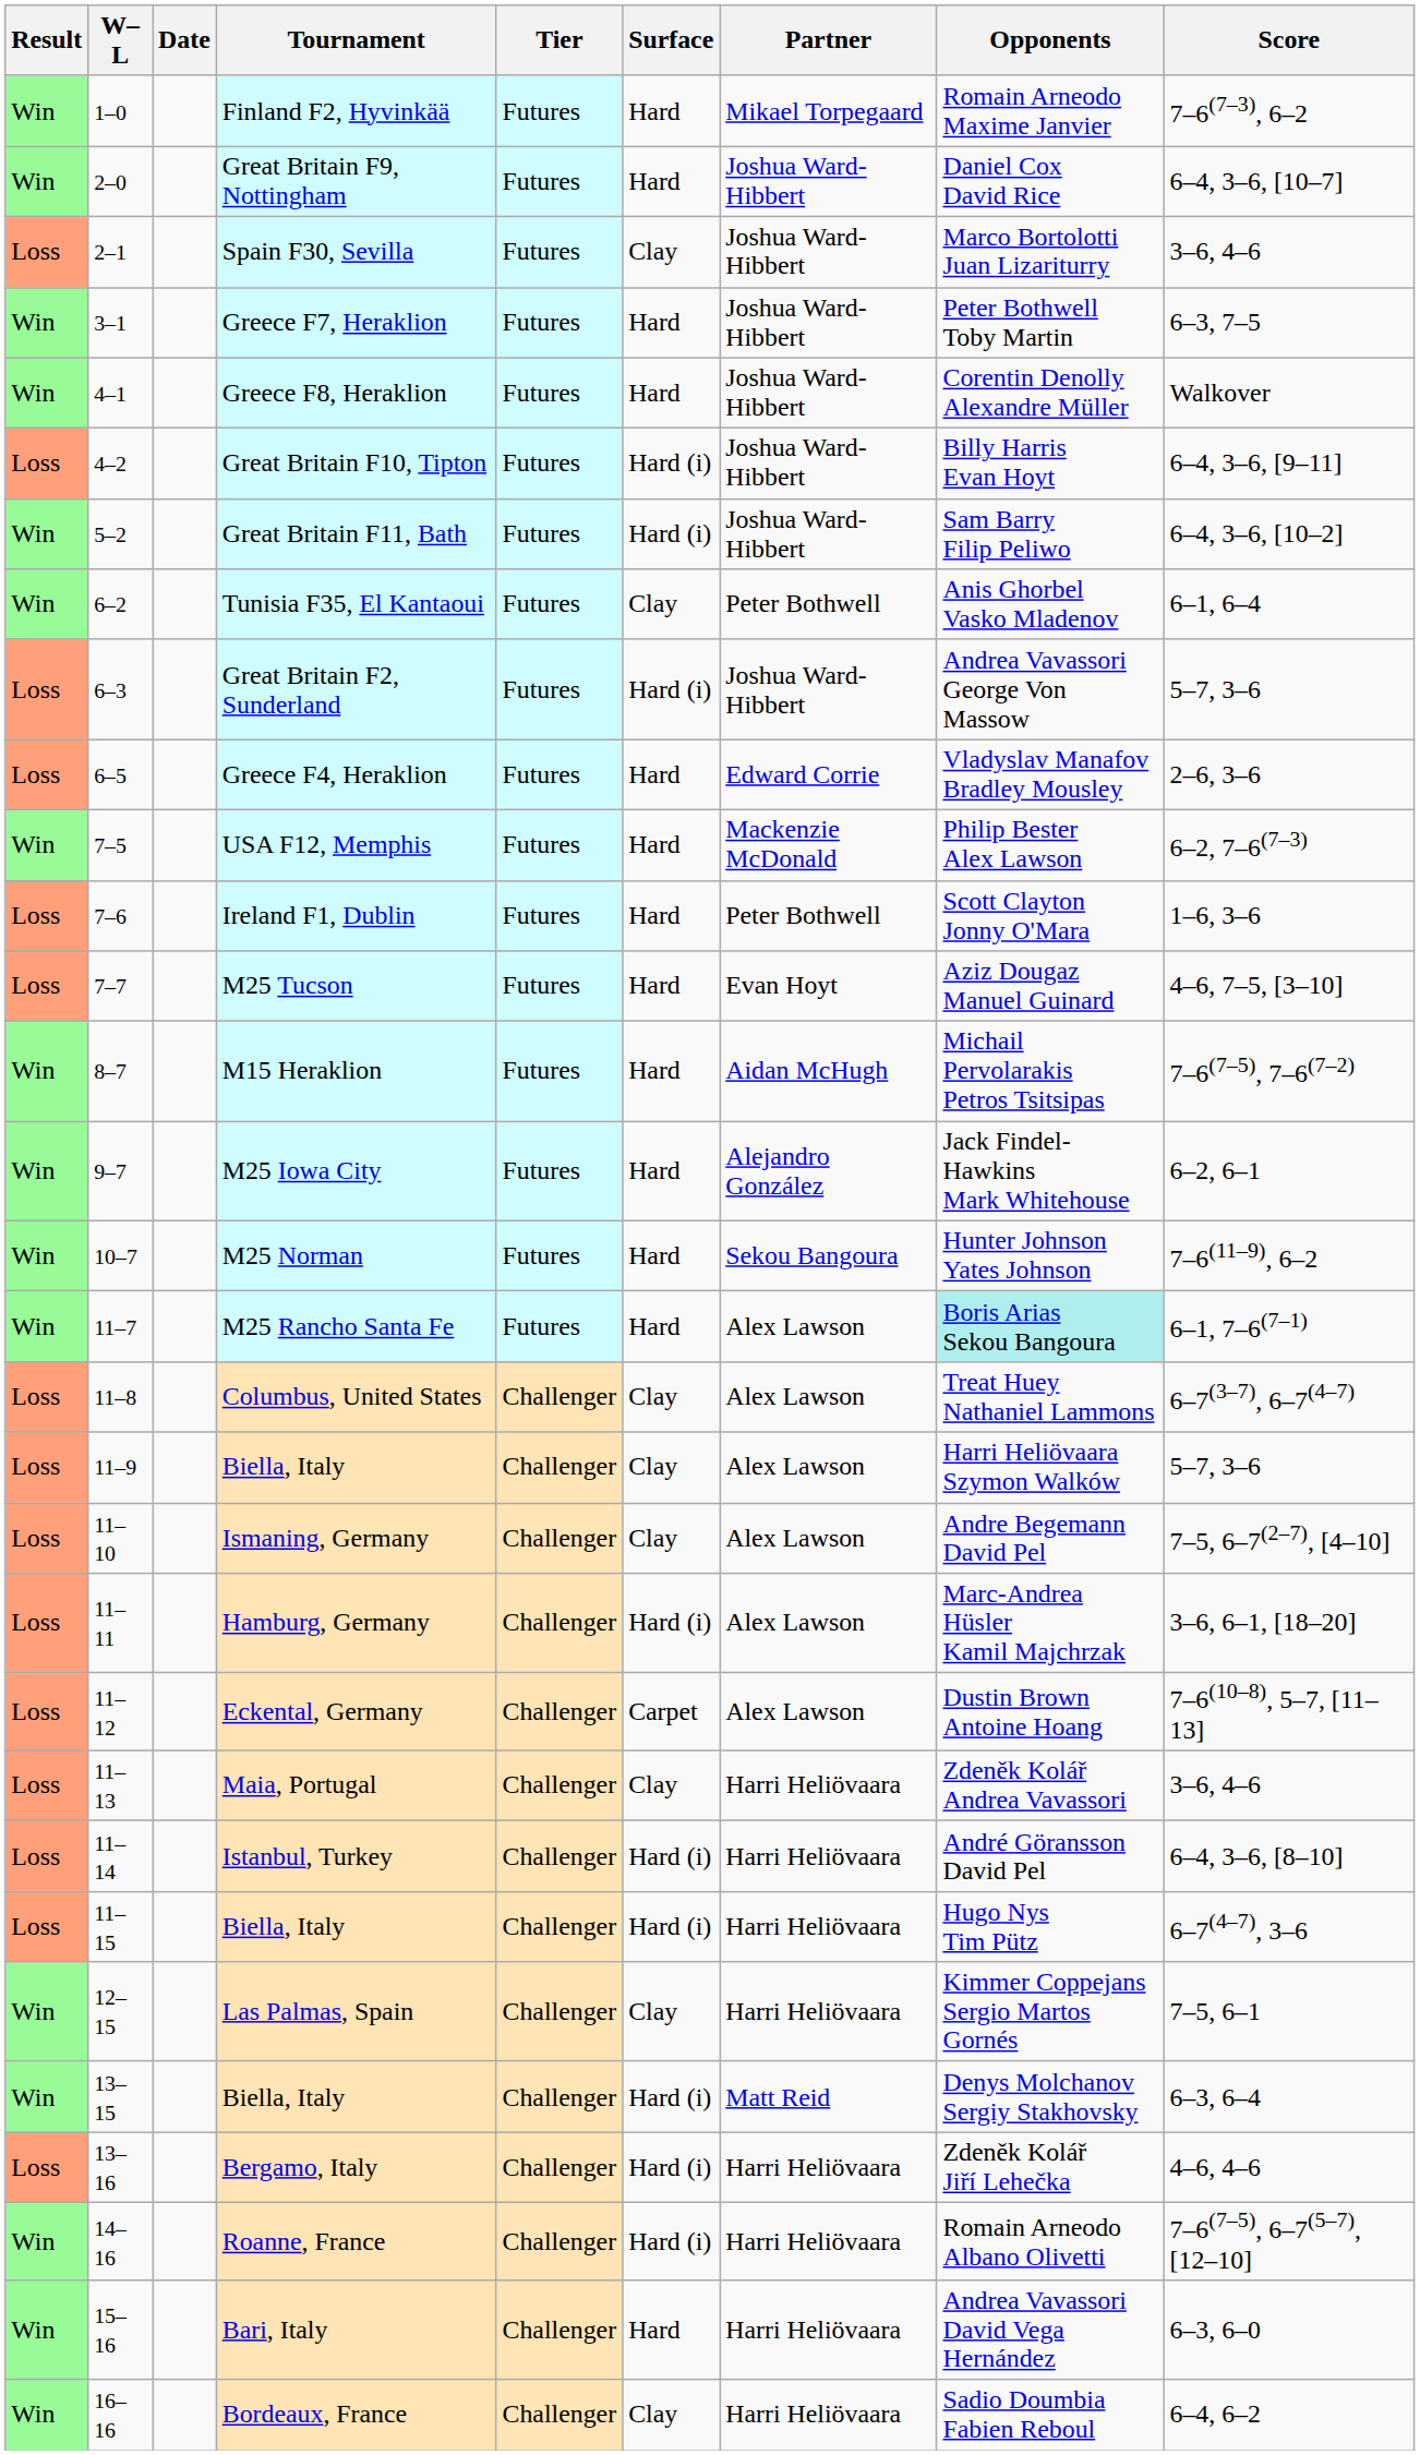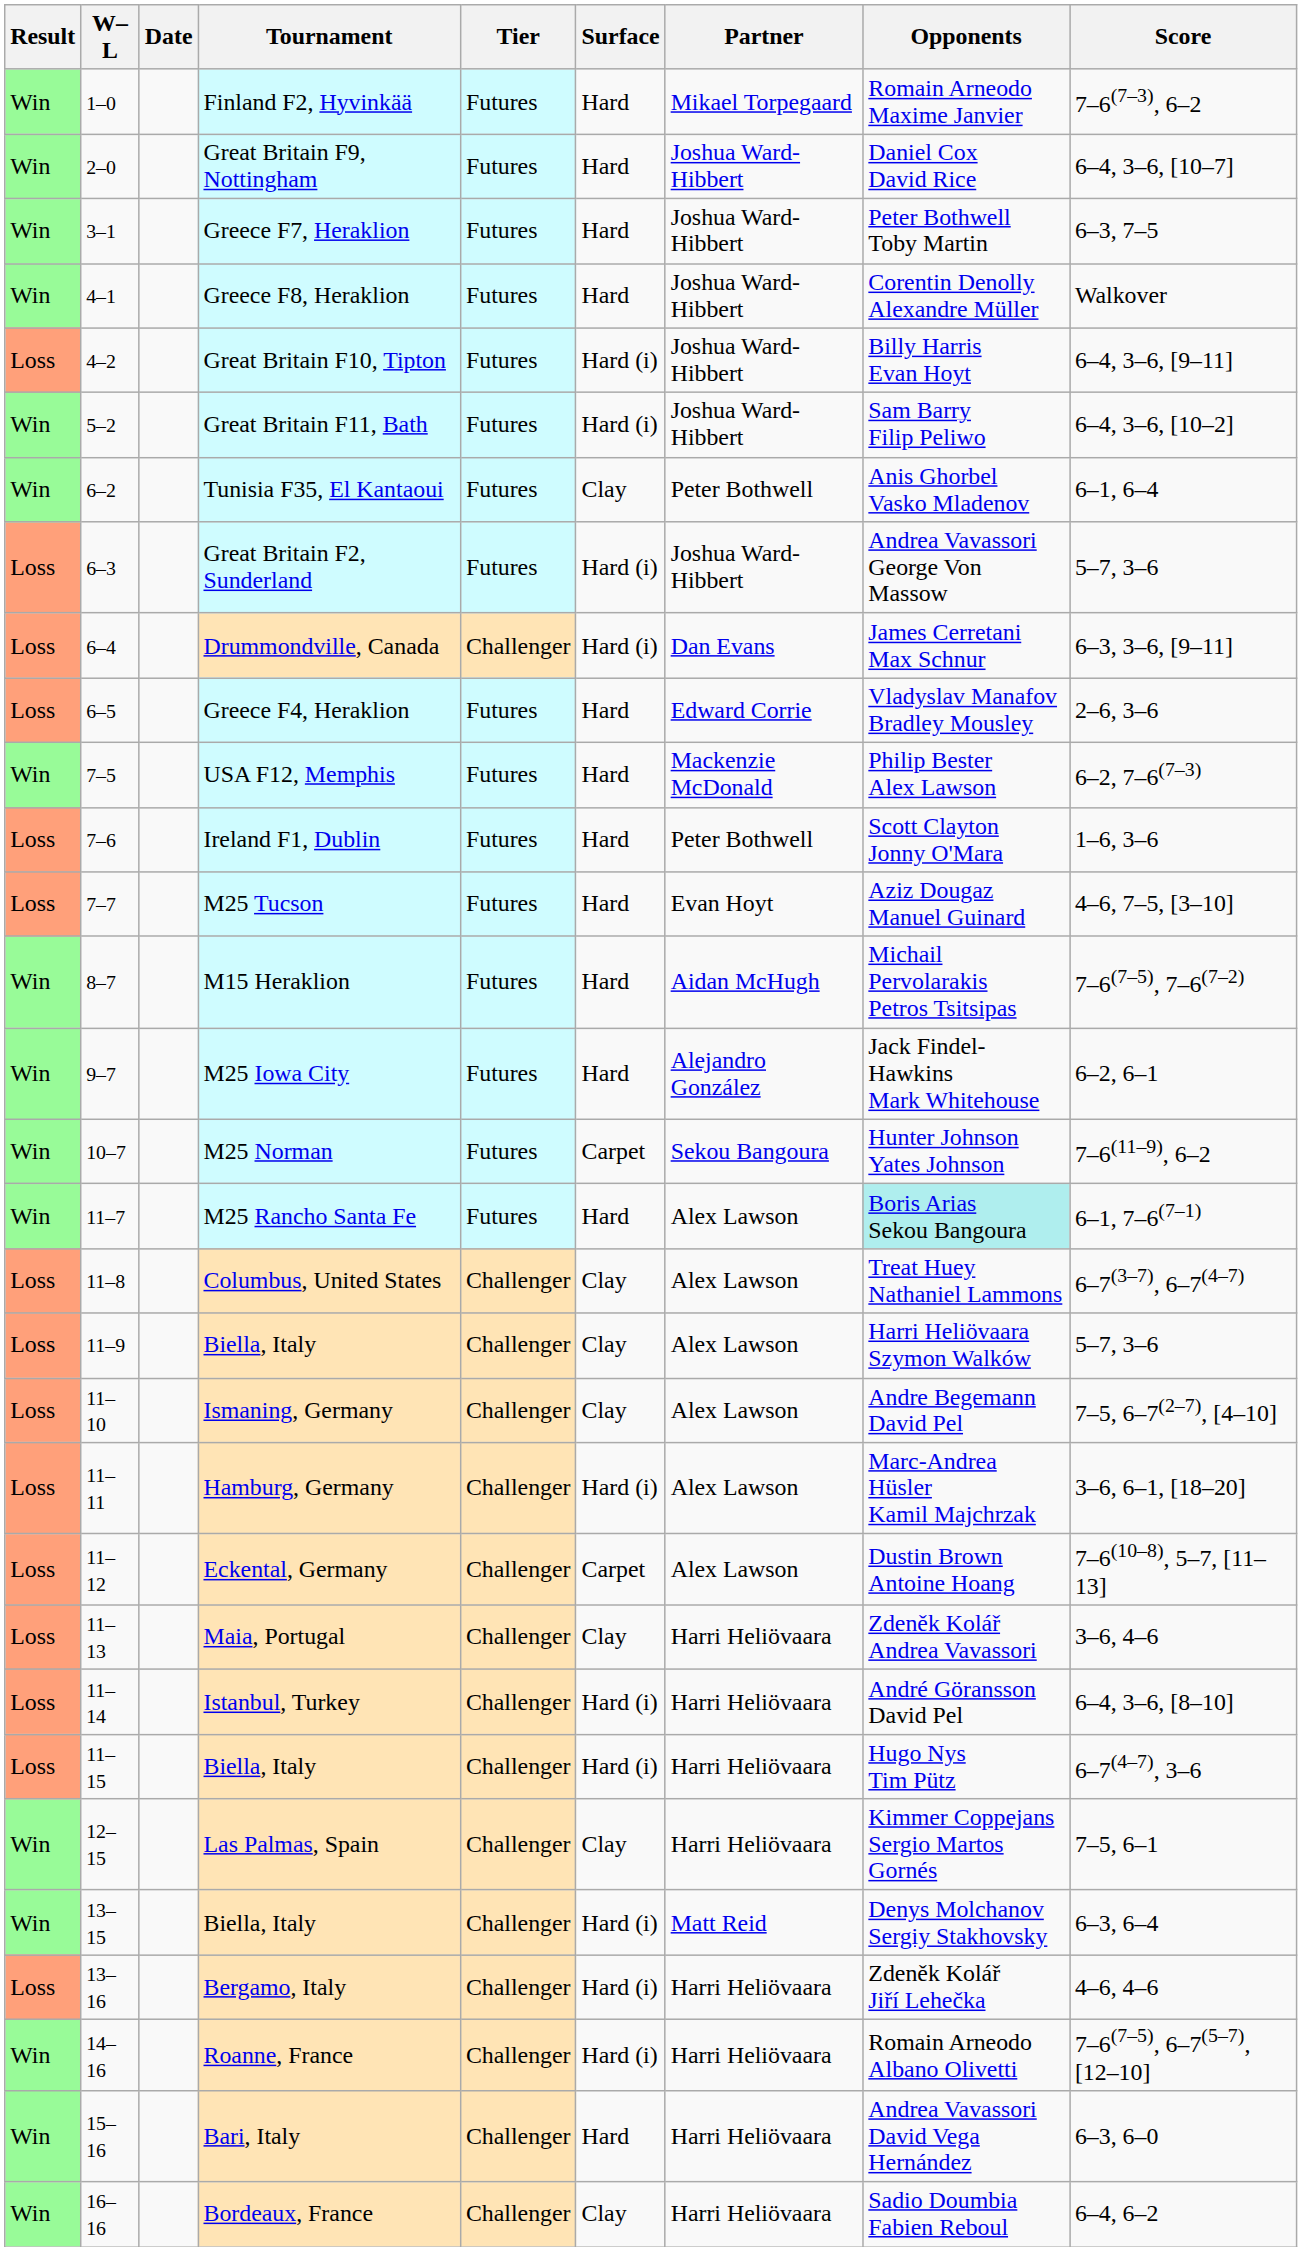 <table class="sortable wikitable">
 <tr>
 <th>Result</th>
 <th class="unsortable">W–L</th>
 <th>Date</th>
 <th>Tournament</th>
 <th>Tier</th>
 <th>Surface</th>
 <th>Partner</th>
 <th>Opponents</th>
 <th class="unsortable">Score</th>
 </tr>
 <tr>
 <td style="background:#98fb98;">Win</td>
 <td><small>1–0</small></td>
 <td></td>
 <td style="background:#cffcff;">Finland F2, <a href='#'>Hyvinkää</a></td>
 <td style="background:#cffcff;">Futures</td>
 <td>Hard</td>
 <td> <a href='#'>Mikael Torpegaard</a></td>
 <td> <a href='#'>Romain Arneodo</a><br> <a href='#'>Maxime Janvier</a></td>
 <td>7–6<sup>(7–3)</sup>, 6–2</td>
 </tr>
 <tr>
 <td style="background:#98fb98;">Win</td>
 <td><small>2–0</small></td>
 <td></td>
 <td style="background:#cffcff;">Great Britain F9, <a href='#'>Nottingham</a></td>
 <td style="background:#cffcff;">Futures</td>
 <td>Hard</td>
 <td> <a href='#'>Joshua Ward-Hibbert</a></td>
 <td> <a href='#'>Daniel Cox</a><br> <a href='#'>David Rice</a></td>
 <td>6–4, 3–6, [10–7]</td>
-</tr>
-<tr>
-<td style="background:#ffa07a;">Loss</td>
-<td><small>2–1</small></td>
-<td></td>
-<td style="background:#cffcff;">Spain F30, <a href='#'>Sevilla</a></td>
-<td style="background:#cffcff;">Futures</td>
-<td>Clay</td>
-<td> Joshua Ward-Hibbert</td>
-<td> <a href='#'>Marco Bortolotti</a><br> <a href='#'>Juan Lizariturry</a></td>
-<td>3–6, 4–6</td>
 </tr>
 <tr>
 <td style="background:#98fb98;">Win</td>
 <td><small>3–1</small></td>
 <td></td>
 <td style="background:#cffcff;">Greece F7, <a href='#'>Heraklion</a></td>
 <td style="background:#cffcff;">Futures</td>
 <td>Hard</td>
 <td> Joshua Ward-Hibbert</td>
 <td> <a href='#'>Peter Bothwell</a><br> Toby Martin</td>
 <td>6–3, 7–5</td>
 </tr>
 <tr>
 <td style="background:#98fb98;">Win</td>
 <td><small>4–1</small></td>
 <td></td>
 <td style="background:#cffcff;">Greece F8, Heraklion</td>
 <td style="background:#cffcff;">Futures</td>
 <td>Hard</td>
 <td> Joshua Ward-Hibbert</td>
 <td> <a href='#'>Corentin Denolly</a><br> <a href='#'>Alexandre Müller</a></td>
 <td>Walkover</td>
 </tr>
 <tr>
 <td style="background:#ffa07a;">Loss</td>
 <td><small>4–2</small></td>
 <td></td>
 <td style="background:#cffcff;">Great Britain F10, <a href='#'>Tipton</a></td>
 <td style="background:#cffcff;">Futures</td>
 <td>Hard (i)</td>
 <td> Joshua Ward-Hibbert</td>
 <td> <a href='#'>Billy Harris</a><br> <a href='#'>Evan Hoyt</a></td>
 <td>6–4, 3–6, [9–11]</td>
 </tr>
 <tr>
 <td style="background:#98fb98;">Win</td>
 <td><small>5–2</small></td>
 <td></td>
 <td style="background:#cffcff;">Great Britain F11, <a href='#'>Bath</a></td>
 <td style="background:#cffcff;">Futures</td>
 <td>Hard (i)</td>
 <td> Joshua Ward-Hibbert</td>
 <td> <a href='#'>Sam Barry</a><br> <a href='#'>Filip Peliwo</a></td>
 <td>6–4, 3–6, [10–2]</td>
 </tr>
 <tr>
 <td style="background:#98fb98;">Win</td>
 <td><small>6–2</small></td>
 <td></td>
 <td style="background:#cffcff;">Tunisia F35, <a href='#'>El Kantaoui</a></td>
 <td style="background:#cffcff;">Futures</td>
 <td>Clay</td>
 <td> Peter Bothwell</td>
 <td> <a href='#'>Anis Ghorbel</a><br> <a href='#'>Vasko Mladenov</a></td>
 <td>6–1, 6–4</td>
 </tr>
 <tr>
 <td style="background:#ffa07a;">Loss</td>
 <td><small>6–3</small></td>
 <td></td>
 <td style="background:#cffcff;">Great Britain F2, <a href='#'>Sunderland</a></td>
 <td style="background:#cffcff;">Futures</td>
 <td>Hard (i)</td>
 <td> Joshua Ward-Hibbert</td>
 <td> <a href='#'>Andrea Vavassori</a><br> George Von Massow</td>
 <td>5–7, 3–6</td>
+</tr>
+<tr>
+<td style="background:#ffa07a;">Loss</td>
+<td><small>6–4</small></td>
+<td><a href='#'></a></td>
+<td style="background:moccasin;"><a href='#'>Drummondville</a>, Canada</td>
+<td style="background:moccasin;">Challenger</td>
+<td>Hard (i)</td>
+<td> <a href='#'>Dan Evans</a></td>
+<td> <a href='#'>James Cerretani</a><br> <a href='#'>Max Schnur</a></td>
+<td>6–3, 3–6, [9–11]</td>
 </tr>
 <tr>
 <td style="background:#ffa07a;">Loss</td>
 <td><small>6–5</small></td>
 <td></td>
 <td style="background:#cffcff;">Greece F4, Heraklion</td>
 <td style="background:#cffcff;">Futures</td>
 <td>Hard</td>
 <td> <a href='#'>Edward Corrie</a></td>
 <td> <a href='#'>Vladyslav Manafov</a><br> <a href='#'>Bradley Mousley</a></td>
 <td>2–6, 3–6</td>
 </tr>
 <tr>
 <td style="background:#98fb98;">Win</td>
 <td><small>7–5</small></td>
 <td></td>
 <td style="background:#cffcff;">USA F12, <a href='#'>Memphis</a></td>
 <td style="background:#cffcff;">Futures</td>
 <td>Hard</td>
 <td> <a href='#'>Mackenzie McDonald</a></td>
 <td> <a href='#'>Philip Bester</a><br> <a href='#'>Alex Lawson</a></td>
 <td>6–2, 7–6<sup>(7–3)</sup></td>
 </tr>
 <tr>
 <td style="background:#ffa07a;">Loss</td>
 <td><small>7–6</small></td>
 <td></td>
 <td style="background:#cffcff;">Ireland F1, <a href='#'>Dublin</a></td>
 <td style="background:#cffcff;">Futures</td>
 <td>Hard</td>
 <td> Peter Bothwell</td>
 <td> <a href='#'>Scott Clayton</a><br> <a href='#'>Jonny O'Mara</a></td>
 <td>1–6, 3–6</td>
 </tr>
 <tr>
 <td style="background:#ffa07a;">Loss</td>
 <td><small>7–7</small></td>
 <td></td>
 <td style="background:#cffcff;">M25 <a href='#'>Tucson</a></td>
 <td style="background:#cffcff;">Futures</td>
 <td>Hard</td>
 <td> Evan Hoyt</td>
 <td> <a href='#'>Aziz Dougaz</a><br> <a href='#'>Manuel Guinard</a></td>
 <td>4–6, 7–5, [3–10]</td>
 </tr>
 <tr>
 <td style="background:#98fb98;">Win</td>
 <td><small>8–7</small></td>
 <td></td>
 <td style="background:#cffcff;">M15 Heraklion</td>
 <td style="background:#cffcff;">Futures</td>
 <td>Hard</td>
 <td> <a href='#'>Aidan McHugh</a></td>
 <td> <a href='#'>Michail Pervolarakis</a><br> <a href='#'>Petros Tsitsipas</a></td>
 <td>7–6<sup>(7–5)</sup>, 7–6<sup>(7–2)</sup></td>
 </tr>
 <tr>
 <td style="background:#98fb98;">Win</td>
 <td><small>9–7</small></td>
 <td></td>
 <td style="background:#cffcff;">M25 <a href='#'>Iowa City</a></td>
 <td style="background:#cffcff;">Futures</td>
 <td>Hard</td>
 <td> <a href='#'>Alejandro González</a></td>
 <td> Jack Findel-Hawkins<br> <a href='#'>Mark Whitehouse</a></td>
 <td>6–2, 6–1</td>
 </tr>
 <tr>
 <td style="background:#98fb98;">Win</td>
 <td><small>10–7</small></td>
 <td></td>
 <td style="background:#cffcff;">M25 <a href='#'>Norman</a></td>
 <td style="background:#cffcff;">Futures</td>
-<td>Hard</td>
+<td>Carpet</td>
 <td> <a href='#'>Sekou Bangoura</a></td>
 <td> <a href='#'>Hunter Johnson</a><br> <a href='#'>Yates Johnson</a></td>
 <td>7–6<sup>(11–9)</sup>, 6–2</td>
 </tr>
 <tr>
 <td style="background:#98fb98;">Win</td>
 <td><small>11–7</small></td>
 <td></td>
 <td style="background:#cffcff;">M25 <a href='#'>Rancho Santa Fe</a></td>
 <td style="background:#cffcff;">Futures</td>
 <td>Hard</td>
 <td> Alex Lawson</td>
 <td style="background: paleturquoise;"> <a href='#'>Boris Arias</a><br> Sekou Bangoura</td>
 <td>6–1, 7–6<sup>(7–1)</sup></td>
 </tr>
 <tr>
 <td style="background:#ffa07a;">Loss</td>
 <td><small>11–8</small></td>
 <td><a href='#'></a></td>
 <td style="background:moccasin;"><a href='#'>Columbus</a>, United States</td>
 <td style="background:moccasin;">Challenger</td>
 <td>Clay</td>
 <td> Alex Lawson</td>
 <td> <a href='#'>Treat Huey</a><br> <a href='#'>Nathaniel Lammons</a></td>
 <td>6–7<sup>(3–7)</sup>, 6–7<sup>(4–7)</sup></td>
 </tr>
 <tr>
 <td style="background:#ffa07a;">Loss</td>
 <td><small>11–9</small></td>
 <td><a href='#'></a></td>
 <td style="background:moccasin;"><a href='#'>Biella</a>, Italy</td>
 <td style="background:moccasin;">Challenger</td>
 <td>Clay</td>
 <td> Alex Lawson</td>
 <td> <a href='#'>Harri Heliövaara</a><br> <a href='#'>Szymon Walków</a></td>
 <td>5–7, 3–6</td>
 </tr>
 <tr>
 <td style="background:#ffa07a;">Loss</td>
 <td><small>11–10</small></td>
 <td><a href='#'></a></td>
 <td style="background:moccasin;"><a href='#'>Ismaning</a>, Germany</td>
 <td style="background:moccasin;">Challenger</td>
 <td>Clay</td>
 <td> Alex Lawson</td>
 <td> <a href='#'>Andre Begemann</a><br> <a href='#'>David Pel</a></td>
 <td>7–5, 6–7<sup>(2–7)</sup>, [4–10]</td>
 </tr>
 <tr>
 <td style="background:#ffa07a;">Loss</td>
 <td><small>11–11</small></td>
 <td><a href='#'></a></td>
 <td style="background:moccasin;"><a href='#'>Hamburg</a>, Germany</td>
 <td style="background:moccasin;">Challenger</td>
 <td>Hard (i)</td>
 <td> Alex Lawson</td>
 <td> <a href='#'>Marc-Andrea Hüsler</a><br> <a href='#'>Kamil Majchrzak</a></td>
 <td>3–6, 6–1, [18–20]</td>
 </tr>
 <tr>
 <td style="background:#ffa07a;">Loss</td>
 <td><small>11–12</small></td>
 <td><a href='#'></a></td>
 <td style="background:moccasin;"><a href='#'>Eckental</a>, Germany</td>
 <td style="background:moccasin;">Challenger</td>
 <td>Carpet</td>
 <td> Alex Lawson</td>
 <td> <a href='#'>Dustin Brown</a><br> <a href='#'>Antoine Hoang</a></td>
 <td>7–6<sup>(10–8)</sup>, 5–7, [11–13]</td>
 </tr>
 <tr>
 <td style="background:#ffa07a;">Loss</td>
 <td><small>11–13</small></td>
 <td><a href='#'></a></td>
 <td style="background:moccasin;"><a href='#'>Maia</a>, Portugal</td>
 <td style="background:moccasin;">Challenger</td>
 <td>Clay</td>
 <td> Harri Heliövaara</td>
 <td> <a href='#'>Zdeněk Kolář</a><br> <a href='#'>Andrea Vavassori</a></td>
 <td>3–6, 4–6</td>
 </tr>
 <tr>
 <td style="background:#ffa07a;">Loss</td>
 <td><small>11–14</small></td>
 <td><a href='#'></a></td>
 <td style="background:moccasin;"><a href='#'>Istanbul</a>, Turkey</td>
 <td style="background:moccasin;">Challenger</td>
 <td>Hard (i)</td>
 <td> Harri Heliövaara</td>
 <td> <a href='#'>André Göransson</a><br> David Pel</td>
 <td>6–4, 3–6, [8–10]</td>
 </tr>
 <tr>
 <td style="background:#ffa07a;">Loss</td>
 <td><small>11–15</small></td>
 <td><a href='#'></a></td>
 <td style="background:moccasin;"><a href='#'>Biella</a>, Italy</td>
 <td style="background:moccasin;">Challenger</td>
 <td>Hard (i)</td>
 <td> Harri Heliövaara</td>
 <td> <a href='#'>Hugo Nys</a><br> <a href='#'>Tim Pütz</a></td>
 <td>6–7<sup>(4–7)</sup>, 3–6</td>
 </tr>
 <tr>
 <td style="background:#98fb98;">Win</td>
 <td><small>12–15</small></td>
 <td><a href='#'></a></td>
 <td style="background:moccasin;"><a href='#'>Las Palmas</a>, Spain</td>
 <td style="background:moccasin;">Challenger</td>
 <td>Clay</td>
 <td> Harri Heliövaara</td>
 <td> <a href='#'>Kimmer Coppejans</a><br> <a href='#'>Sergio Martos Gornés</a></td>
 <td>7–5, 6–1</td>
 </tr>
 <tr>
 <td style="background:#98fb98;">Win</td>
 <td><small>13–15</small></td>
 <td><a href='#'></a></td>
 <td style="background:moccasin;">Biella, Italy</td>
 <td style="background:moccasin;">Challenger</td>
 <td>Hard (i)</td>
 <td> <a href='#'>Matt Reid</a></td>
 <td> <a href='#'>Denys Molchanov</a><br> <a href='#'>Sergiy Stakhovsky</a></td>
 <td>6–3, 6–4</td>
 </tr>
 <tr>
 <td style="background:#ffa07a;">Loss</td>
 <td><small>13–16</small></td>
 <td><a href='#'></a></td>
 <td style="background:moccasin;"><a href='#'>Bergamo</a>, Italy</td>
 <td style="background:moccasin;">Challenger</td>
 <td>Hard (i)</td>
 <td> Harri Heliövaara</td>
 <td> Zdeněk Kolář<br> <a href='#'>Jiří Lehečka</a></td>
 <td>4–6, 4–6</td>
 </tr>
 <tr>
 <td style="background:#98fb98;">Win</td>
 <td><small>14–16</small></td>
 <td><a href='#'></a></td>
 <td style="background:moccasin;"><a href='#'>Roanne</a>, France</td>
 <td style="background:moccasin;">Challenger</td>
 <td>Hard (i)</td>
 <td> Harri Heliövaara</td>
 <td> Romain Arneodo<br> <a href='#'>Albano Olivetti</a></td>
 <td>7–6<sup>(7–5)</sup>, 6–7<sup>(5–7)</sup>, [12–10]</td>
 </tr>
 <tr>
 <td style="background:#98fb98;">Win</td>
 <td><small>15–16</small></td>
 <td><a href='#'></a></td>
 <td style="background:moccasin;"><a href='#'>Bari</a>, Italy</td>
 <td style="background:moccasin;">Challenger</td>
 <td>Hard</td>
 <td> Harri Heliövaara</td>
 <td> <a href='#'>Andrea Vavassori</a><br> <a href='#'>David Vega Hernández</a></td>
 <td>6–3, 6–0</td>
 </tr>
 <tr>
 <td style="background:#98fb98;">Win</td>
 <td><small>16–16</small></td>
 <td><a href='#'></a></td>
 <td style="background:moccasin;"><a href='#'>Bordeaux</a>, France</td>
 <td style="background:moccasin;">Challenger</td>
 <td>Clay</td>
 <td> Harri Heliövaara</td>
 <td> <a href='#'>Sadio Doumbia</a><br> <a href='#'>Fabien Reboul</a></td>
 <td>6–4, 6–2</td>
 </tr>
 </table>
